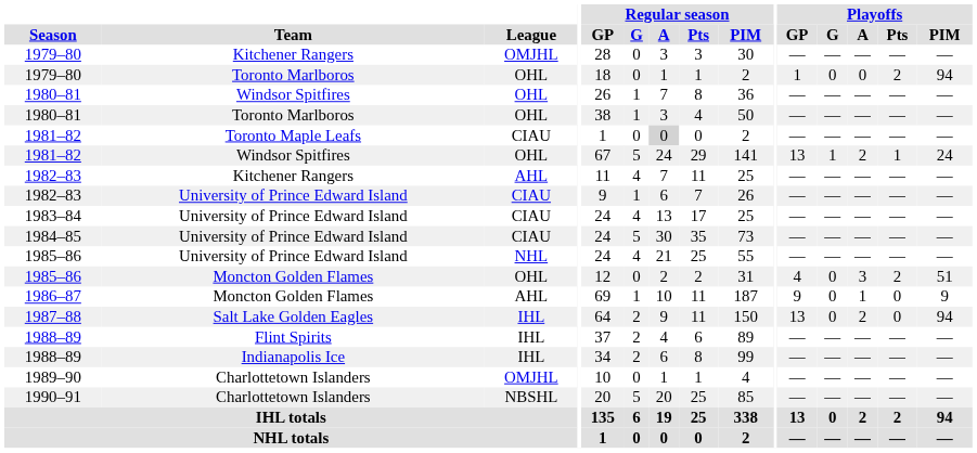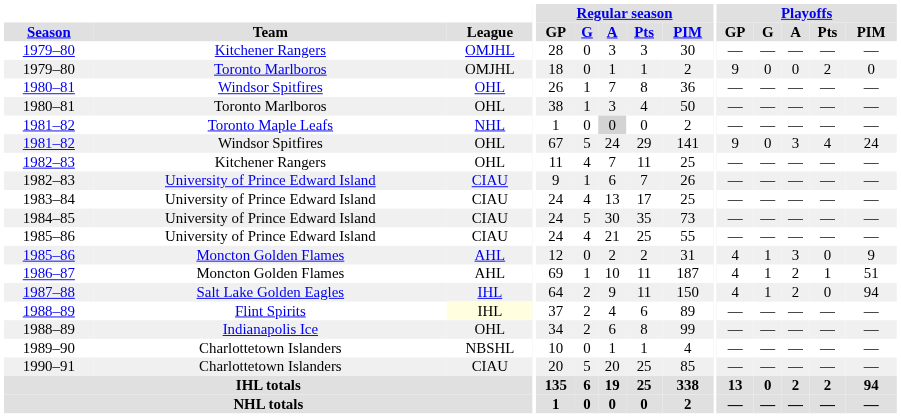 <table border="0" cellpadding="1" cellspacing="0" style="text-align:center; width:60em">
 <tr bgcolor="#e0e0e0">
 <th colspan="3" bgcolor="#ffffff"></th>
 <th rowspan="100" bgcolor="#ffffff"></th>
 <th colspan="5"><a href='#'>Regular season</a></th>
 <th rowspan="100" bgcolor="#ffffff"></th>
 <th colspan="5"><a href='#'>Playoffs</a></th>
 </tr>
 <tr bgcolor="#e0e0e0">
 <th><a href='#'>Season</a></th>
 <th>Team</th>
 <th>League</th>
 <th>GP</th>
 <th><a href='#'>G</a></th>
 <th><a href='#'>A</a></th>
 <th><a href='#'>Pts</a></th>
 <th><a href='#'>PIM</a></th>
 <th>GP</th>
 <th>G</th>
 <th>A</th>
 <th>Pts</th>
 <th>PIM</th>
 </tr>
 <tr>
 <td><a href='#'>1979–80</a></td>
 <td><a href='#'>Kitchener Rangers</a></td>
 <td><a href='#'>OMJHL</a></td>
 <td>28</td>
 <td>0</td>
 <td>3</td>
 <td>3</td>
 <td>30</td>
 <td>—</td>
 <td>—</td>
 <td>—</td>
 <td>—</td>
 <td>—</td>
 </tr>
 <tr bgcolor="#f0f0f0">
 <td>1979–80</td>
 <td><a href='#'>Toronto Marlboros</a></td>
-<td>OHL</td>
+<td>OMJHL</td>
 <td>18</td>
 <td>0</td>
 <td>1</td>
 <td>1</td>
 <td>2</td>
-<td>1</td>
+<td>9</td>
 <td>0</td>
 <td>0</td>
 <td>2</td>
-<td>94</td>
+<td>0</td>
 </tr>
 <tr>
 <td><a href='#'>1980–81</a></td>
 <td><a href='#'>Windsor Spitfires</a></td>
 <td><a href='#'>OHL</a></td>
 <td>26</td>
 <td>1</td>
 <td>7</td>
 <td>8</td>
 <td>36</td>
 <td>—</td>
 <td>—</td>
 <td>—</td>
 <td>—</td>
 <td>—</td>
 </tr>
 <tr bgcolor="#f0f0f0">
 <td>1980–81</td>
 <td>Toronto Marlboros</td>
 <td>OHL</td>
 <td>38</td>
 <td>1</td>
 <td>3</td>
 <td>4</td>
 <td>50</td>
 <td>—</td>
 <td>—</td>
 <td>—</td>
 <td>—</td>
 <td>—</td>
 </tr>
 <tr>
 <td><a href='#'>1981–82</a></td>
 <td><a href='#'>Toronto Maple Leafs</a></td>
-<td>CIAU</td>
+<td><a href='#'>NHL</a></td>
 <td>1</td>
 <td>0</td>
 <td style="background: lightgrey;">0</td>
 <td>0</td>
 <td>2</td>
 <td>—</td>
 <td>—</td>
 <td>—</td>
 <td>—</td>
 <td>—</td>
 </tr>
 <tr bgcolor="#f0f0f0">
 <td><a href='#'>1981–82</a></td>
 <td>Windsor Spitfires</td>
 <td>OHL</td>
 <td>67</td>
 <td>5</td>
 <td>24</td>
 <td>29</td>
 <td>141</td>
-<td>13</td>
-<td>1</td>
-<td>2</td>
-<td>1</td>
+<td>9</td>
+<td>0</td>
+<td>3</td>
+<td>4</td>
 <td>24</td>
 </tr>
 <tr>
 <td><a href='#'>1982–83</a></td>
 <td>Kitchener Rangers</td>
-<td><a href='#'>AHL</a></td>
+<td>OHL</td>
 <td>11</td>
 <td>4</td>
 <td>7</td>
 <td>11</td>
 <td>25</td>
 <td>—</td>
 <td>—</td>
 <td>—</td>
 <td>—</td>
 <td>—</td>
 </tr>
 <tr bgcolor="#f0f0f0">
 <td>1982–83</td>
 <td><a href='#'>University of Prince Edward Island</a></td>
 <td><a href='#'>CIAU</a></td>
 <td>9</td>
 <td>1</td>
 <td>6</td>
 <td>7</td>
 <td>26</td>
 <td>—</td>
 <td>—</td>
 <td>—</td>
 <td>—</td>
 <td>—</td>
 </tr>
 <tr>
 <td>1983–84</td>
 <td>University of Prince Edward Island</td>
 <td>CIAU</td>
 <td>24</td>
 <td>4</td>
 <td>13</td>
 <td>17</td>
 <td>25</td>
 <td>—</td>
 <td>—</td>
 <td>—</td>
 <td>—</td>
 <td>—</td>
 </tr>
 <tr bgcolor="#f0f0f0">
 <td>1984–85</td>
 <td>University of Prince Edward Island</td>
 <td>CIAU</td>
 <td>24</td>
 <td>5</td>
 <td>30</td>
 <td>35</td>
 <td>73</td>
 <td>—</td>
 <td>—</td>
 <td>—</td>
 <td>—</td>
 <td>—</td>
 </tr>
 <tr>
 <td>1985–86</td>
 <td>University of Prince Edward Island</td>
-<td><a href='#'>NHL</a></td>
+<td>CIAU</td>
 <td>24</td>
 <td>4</td>
 <td>21</td>
 <td>25</td>
 <td>55</td>
 <td>—</td>
 <td>—</td>
 <td>—</td>
 <td>—</td>
 <td>—</td>
 </tr>
 <tr bgcolor="#f0f0f0">
 <td><a href='#'>1985–86</a></td>
 <td><a href='#'>Moncton Golden Flames</a></td>
-<td>OHL</td>
+<td><a href='#'>AHL</a></td>
 <td>12</td>
 <td>0</td>
 <td>2</td>
 <td>2</td>
 <td>31</td>
 <td>4</td>
+<td>1</td>
+<td>3</td>
 <td>0</td>
-<td>3</td>
-<td>2</td>
-<td>51</td>
+<td>9</td>
 </tr>
 <tr>
 <td><a href='#'>1986–87</a></td>
 <td>Moncton Golden Flames</td>
 <td>AHL</td>
 <td>69</td>
 <td>1</td>
 <td>10</td>
 <td>11</td>
 <td>187</td>
-<td>9</td>
-<td>0</td>
+<td>4</td>
 <td>1</td>
-<td>0</td>
-<td>9</td>
+<td>2</td>
+<td>1</td>
+<td>51</td>
 </tr>
 <tr bgcolor="#f0f0f0">
 <td><a href='#'>1987–88</a></td>
 <td><a href='#'>Salt Lake Golden Eagles</a></td>
 <td><a href='#'>IHL</a></td>
 <td>64</td>
 <td>2</td>
 <td>9</td>
 <td>11</td>
 <td>150</td>
-<td>13</td>
-<td>0</td>
+<td>4</td>
+<td>1</td>
 <td>2</td>
 <td>0</td>
 <td>94</td>
 </tr>
 <tr>
 <td><a href='#'>1988–89</a></td>
 <td><a href='#'>Flint Spirits</a></td>
-<td>IHL</td>
+<td style="background: lightyellow;">IHL</td>
 <td>37</td>
 <td>2</td>
 <td>4</td>
 <td>6</td>
 <td>89</td>
 <td>—</td>
 <td>—</td>
 <td>—</td>
 <td>—</td>
 <td>—</td>
 </tr>
 <tr bgcolor="#f0f0f0">
 <td>1988–89</td>
 <td><a href='#'>Indianapolis Ice</a></td>
-<td>IHL</td>
+<td>OHL</td>
 <td>34</td>
 <td>2</td>
 <td>6</td>
 <td>8</td>
 <td>99</td>
 <td>—</td>
 <td>—</td>
 <td>—</td>
 <td>—</td>
 <td>—</td>
 </tr>
 <tr>
 <td>1989–90</td>
 <td>Charlottetown Islanders</td>
-<td><a href='#'>OMJHL</a></td>
+<td>NBSHL</td>
 <td>10</td>
 <td>0</td>
 <td>1</td>
 <td>1</td>
 <td>4</td>
 <td>—</td>
 <td>—</td>
 <td>—</td>
 <td>—</td>
 <td>—</td>
 </tr>
 <tr bgcolor="#f0f0f0">
 <td>1990–91</td>
 <td>Charlottetown Islanders</td>
-<td>NBSHL</td>
+<td>CIAU</td>
 <td>20</td>
 <td>5</td>
 <td>20</td>
 <td>25</td>
 <td>85</td>
 <td>—</td>
 <td>—</td>
 <td>—</td>
 <td>—</td>
 <td>—</td>
 </tr>
 <tr bgcolor="#e0e0e0">
 <th colspan="3">IHL totals</th>
 <th>135</th>
 <th>6</th>
 <th>19</th>
 <th>25</th>
 <th>338</th>
 <th>13</th>
 <th>0</th>
 <th>2</th>
 <th>2</th>
 <th>94</th>
 </tr>
 <tr bgcolor="#e0e0e0">
 <th colspan="3">NHL totals</th>
 <th>1</th>
 <th>0</th>
 <th>0</th>
 <th>0</th>
 <th>2</th>
 <th>—</th>
 <th>—</th>
 <th>—</th>
 <th>—</th>
 <th>—</th>
 </tr>
 </table>
